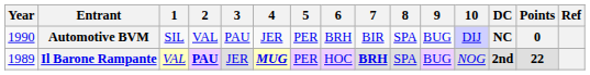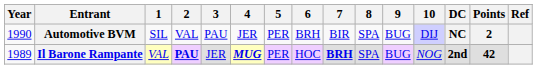 <table class="wikitable" style="text-align:center; font-size:85%">
 <tr>
 <th>Year</th>
 <th>Entrant</th>
 <th>1</th>
 <th>2</th>
 <th>3</th>
 <th>4</th>
 <th>5</th>
 <th>6</th>
 <th>7</th>
 <th>8</th>
 <th>9</th>
 <th>10</th>
 <th>DC</th>
 <th>Points</th>
 <th>Ref</th>
 </tr>
 <tr>
 <td><a href='#'>1990</a></td>
 <th nowrap>Automotive BVM</th>
 <td><a href='#'>SIL</a></td>
 <td><a href='#'>VAL</a></td>
 <td><a href='#'>PAU</a></td>
 <td><a href='#'>JER</a></td>
 <td><a href='#'>PER</a></td>
 <td><a href='#'>BRH</a></td>
 <td><a href='#'>BIR</a></td>
 <td><a href='#'>SPA</a></td>
 <td><a href='#'>BUG</a></td>
 <td style="background:#CFCFFF;"><a href='#'>DIJ</a><br></td>
 <th>NC</th>
-<th>0</th>
+<th>2</th>
 <th></th>
 </tr>
 <tr>
 <td><a href='#'>1989</a></td>
 <th nowrap><a href='#'>Il Barone Rampante</a></th>
 <td style="background:#FFFFBF;"><em><a href='#'>VAL</a></em><br></td>
 <td style="background:#EFCFFF;"><strong><a href='#'>PAU</a></strong><br></td>
 <td style="background:#DFDFDF;"><a href='#'>JER</a><br></td>
 <td style="background:#FFFFBF;"><a href='#'><strong><em>MUG</em></strong></a><br></td>
 <td style="background:#EFCFFF;"><a href='#'>PER</a><br></td>
 <td style="background:#EFCFFF;"><a href='#'>HOC</a><br></td>
 <td style="background:#DFDFDF;"><strong><a href='#'>BRH</a></strong><br></td>
 <td style="background:#DFDFDF;"><a href='#'>SPA</a><br></td>
 <td style="background:#EFCFFF;"><a href='#'>BUG</a><br></td>
 <td style="background:#DFDFDF;"><em><a href='#'>NOG</a></em><br></td>
 <td style="background:#DFDFDF;"><strong>2nd</strong></td>
-<td style="background:#DFDFDF;"><strong>22</strong></td>
+<td style="background:#DFDFDF;"><strong>42</strong></td>
 <th></th>
 </tr>
 </table>
